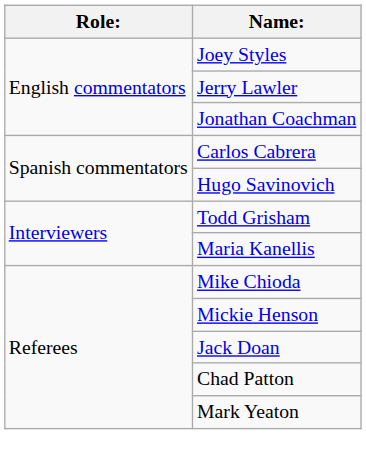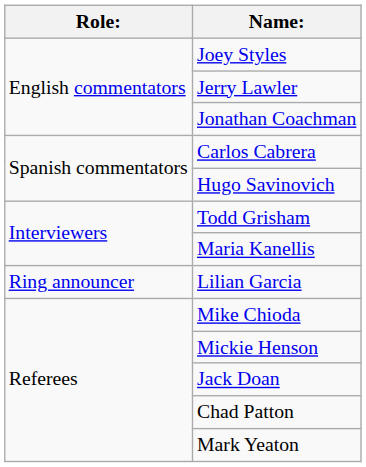 <table class=wikitable style="font-size:90%; margin: 0.5em 0 0.5em 1em; float: right; clear: right;">
 <tr>
 <th>Role:</th>
 <th>Name:</th>
 </tr>
 <tr>
 <td rowspan=3>English <a href='#'>commentators</a></td>
 <td><a href='#'>Joey Styles</a></td>
 </tr>
 <tr>
 <td><a href='#'>Jerry Lawler</a></td>
 </tr>
 <tr>
 <td><a href='#'>Jonathan Coachman</a></td>
 </tr>
 <tr>
 <td rowspan=2>Spanish commentators</td>
 <td><a href='#'>Carlos Cabrera</a></td>
 </tr>
 <tr>
 <td><a href='#'>Hugo Savinovich</a></td>
 </tr>
 <tr>
 <td rowspan=2><a href='#'>Interviewers</a></td>
 <td><a href='#'>Todd Grisham</a></td>
 </tr>
 <tr>
 <td><a href='#'>Maria Kanellis</a></td>
 </tr>
 <tr>
+<td><a href='#'>Ring announcer</a></td>
+<td><a href='#'>Lilian Garcia</a></td>
+</tr>
+<tr>
 <td rowspan=5>Referees</td>
 <td><a href='#'>Mike Chioda</a></td>
 </tr>
 <tr>
 <td><a href='#'>Mickie Henson</a></td>
 </tr>
 <tr>
 <td><a href='#'>Jack Doan</a></td>
 </tr>
 <tr>
 <td>Chad Patton</td>
 </tr>
 <tr>
 <td>Mark Yeaton</td>
 </tr>
 </table>
